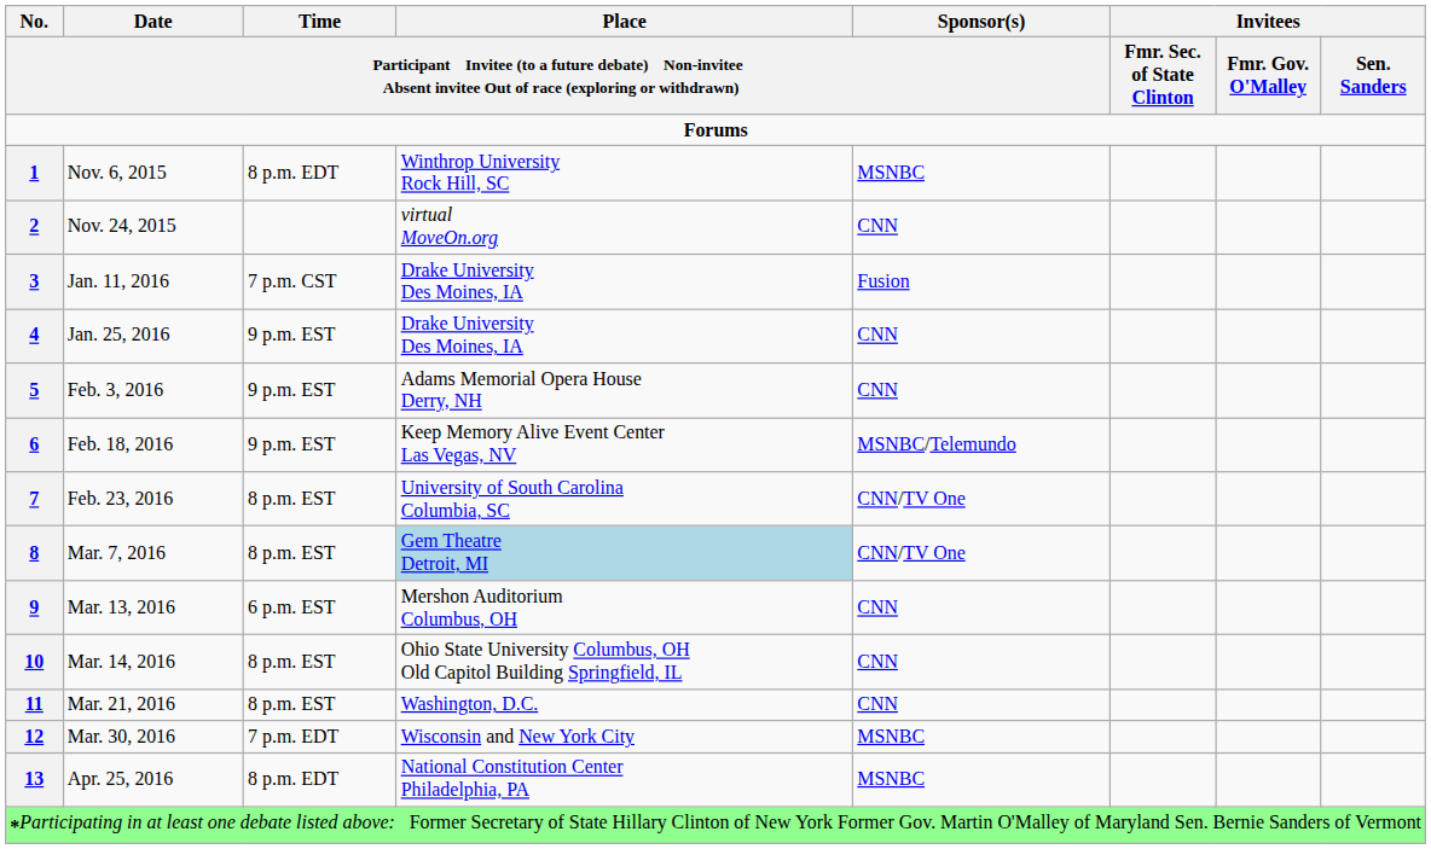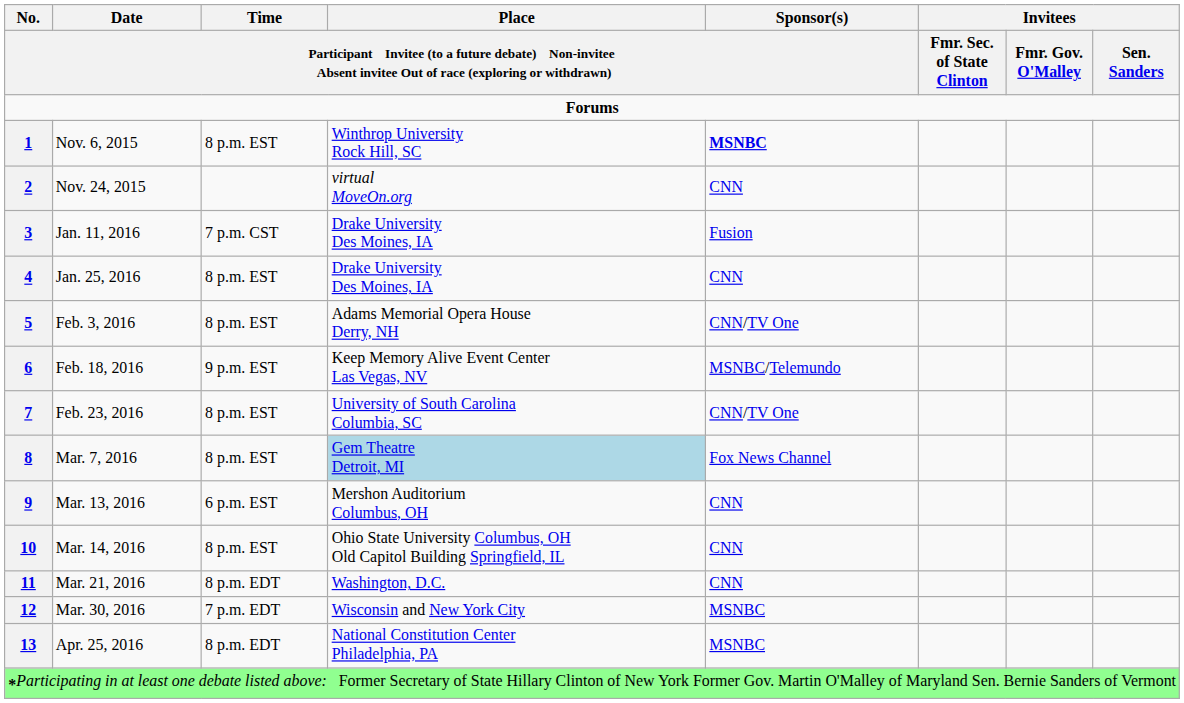 <table class="wikitable" style="font-size:85%">
 <tr>
 <th style="white-space:nowrap;">No.</th>
 <th>Date</th>
 <th>Time</th>
 <th>Place</th>
 <th>Sponsor(s)</th>
 <th scope="col" colspan="18">Invitees</th>
 </tr>
 <tr>
 <th colspan="5"><small> Participant     Invitee (to a future debate)     Non-invitee<br>   Absent invitee  Out of race (exploring or withdrawn)</small></th>
 <th scope="col" style="width:5em;">Fmr. Sec. of State <a href='#'>Clinton</a></th>
 <th scope="col" style="width:5em;">Fmr. Gov. <a href='#'>O'Malley</a></th>
 <th scope="col" style="width:5em;">Sen. <a href='#'>Sanders</a></th>
 </tr>
 <tr>
 <td colspan="22" style="background:#F9F9F9; color:black; vertical-align: top; text-align: center;" class="table-no"><strong>Forums</strong></td>
 </tr>
 <tr>
 <th><a href='#'>1</a></th>
 <td style="white-space:nowrap;">Nov. 6, 2015</td>
-<td>8 p.m. EDT</td>
+<td>8 p.m. EST</td>
 <td style="white-space:nowrap;"><a href='#'>Winthrop University</a><br><a href='#'>Rock Hill, SC</a></td>
-<td><a href='#'>MSNBC</a></td>
+<td><strong><a href='#'>MSNBC</a></strong></td>
 <td></td>
 <td></td>
 <td></td>
 </tr>
 <tr>
 <th><a href='#'>2</a></th>
 <td style="white-space:nowrap;">Nov. 24, 2015</td>
 <td></td>
 <td style="white-space:nowrap;"><em>virtual<br><a href='#'>MoveOn.org</a></em></td>
 <td style="white-space:nowrap;"><a href='#'>CNN</a></td>
 <td></td>
 <td></td>
 <td></td>
 </tr>
 <tr>
 <th><a href='#'>3</a></th>
 <td style="white-space:nowrap;">Jan. 11, 2016</td>
 <td>7 p.m. CST</td>
 <td style="white-space:nowrap;"><a href='#'>Drake University</a><br><a href='#'>Des Moines, IA</a></td>
 <td style="white-space:nowrap;"><a href='#'>Fusion</a></td>
 <td></td>
 <td></td>
 <td></td>
 </tr>
 <tr>
 <th><a href='#'>4</a></th>
 <td style="white-space:nowrap;">Jan. 25, 2016</td>
-<td>9 p.m. EST</td>
+<td>8 p.m. EST</td>
 <td style="white-space:nowrap;"><a href='#'>Drake University</a><br><a href='#'>Des Moines, IA</a></td>
 <td style="white-space:nowrap;"><a href='#'>CNN</a></td>
 <td></td>
 <td></td>
 <td></td>
 </tr>
 <tr>
 <th><a href='#'>5</a></th>
 <td style="white-space:nowrap;">Feb. 3, 2016</td>
-<td>9 p.m. EST</td>
+<td>8 p.m. EST</td>
 <td style="white-space:nowrap;">Adams Memorial Opera House<br><a href='#'>Derry, NH</a></td>
-<td style="white-space:nowrap;"><a href='#'>CNN</a></td>
+<td style="white-space:nowrap;"><a href='#'>CNN</a>/<a href='#'>TV One</a></td>
 <td></td>
 <td></td>
 <td></td>
 </tr>
 <tr>
 <th><a href='#'>6</a></th>
 <td style="white-space:nowrap;">Feb. 18, 2016</td>
 <td>9 p.m. EST</td>
 <td>Keep Memory Alive Event Center<br><a href='#'>Las Vegas, NV</a></td>
 <td style="white-space:nowrap;"><a href='#'>MSNBC</a>/<a href='#'>Telemundo</a></td>
 <td></td>
 <td></td>
 <td></td>
 </tr>
 <tr>
 <th><a href='#'>7</a></th>
 <td style="white-space:nowrap;">Feb. 23, 2016</td>
 <td>8 p.m. EST</td>
 <td><a href='#'>University of South Carolina</a><br><a href='#'>Columbia, SC</a></td>
 <td style="white-space:nowrap;"><a href='#'>CNN</a>/<a href='#'>TV One</a></td>
 <td></td>
 <td></td>
 <td></td>
 </tr>
 <tr>
 <th><a href='#'>8</a></th>
 <td style="white-space:nowrap;">Mar. 7, 2016</td>
 <td>8 p.m. EST</td>
 <td style="background: lightblue;"><a href='#'>Gem Theatre</a><br><a href='#'>Detroit, MI</a></td>
-<td style="white-space:nowrap;"><a href='#'>CNN</a>/<a href='#'>TV One</a></td>
+<td style="white-space:nowrap;"><a href='#'>Fox News Channel</a></td>
 <td></td>
 <td></td>
 <td></td>
 </tr>
 <tr>
 <th><a href='#'>9</a></th>
 <td style="white-space:nowrap;">Mar. 13, 2016</td>
 <td>6 p.m. EST</td>
 <td>Mershon Auditorium<br><a href='#'>Columbus, OH</a></td>
 <td style="white-space:nowrap;"><a href='#'>CNN</a></td>
 <td></td>
 <td></td>
 <td></td>
 </tr>
 <tr>
 <th><a href='#'>10</a></th>
 <td style="white-space:nowrap;">Mar. 14, 2016</td>
 <td>8 p.m. EST</td>
 <td>Ohio State University <a href='#'>Columbus, OH</a><br>Old Capitol Building <a href='#'>Springfield, IL</a></td>
 <td style="white-space:nowrap;"><a href='#'>CNN</a></td>
 <td></td>
 <td></td>
 <td></td>
 </tr>
 <tr>
 <th><a href='#'>11</a></th>
 <td style="white-space:nowrap;">Mar. 21, 2016</td>
-<td>8 p.m. EST</td>
+<td>8 p.m. EDT</td>
 <td><a href='#'>Washington, D.C.</a></td>
 <td style="white-space:nowrap;"><a href='#'>CNN</a></td>
 <td></td>
 <td></td>
 <td></td>
 </tr>
 <tr>
 <th><a href='#'>12</a></th>
 <td style="white-space:nowrap;">Mar. 30, 2016</td>
 <td>7 p.m. EDT</td>
 <td><a href='#'>Wisconsin</a> and <a href='#'>New York City</a></td>
 <td style="white-space:nowrap;"><a href='#'>MSNBC</a></td>
 <td></td>
 <td></td>
 <td></td>
 </tr>
 <tr>
 <th><a href='#'>13</a></th>
 <td style="white-space:nowrap;">Apr. 25, 2016</td>
 <td>8 p.m. EDT</td>
 <td><a href='#'>National Constitution Center</a><br><a href='#'>Philadelphia, PA</a></td>
 <td style="white-space:nowrap;"><a href='#'>MSNBC</a></td>
 <td></td>
 <td></td>
 <td></td>
 </tr>
 <tr>
 <td colspan="11" style="background: #90ff90; color: black; vertical-align: top; text-align: left;" class="table-no"><sub><big><strong>*</strong></big></sub><em>Participating in at least one debate listed above:</em>   Former Secretary of State Hillary Clinton of New York  Former Gov. Martin O'Malley of Maryland  Sen. Bernie Sanders of Vermont</td>
 </tr>
 </table>
